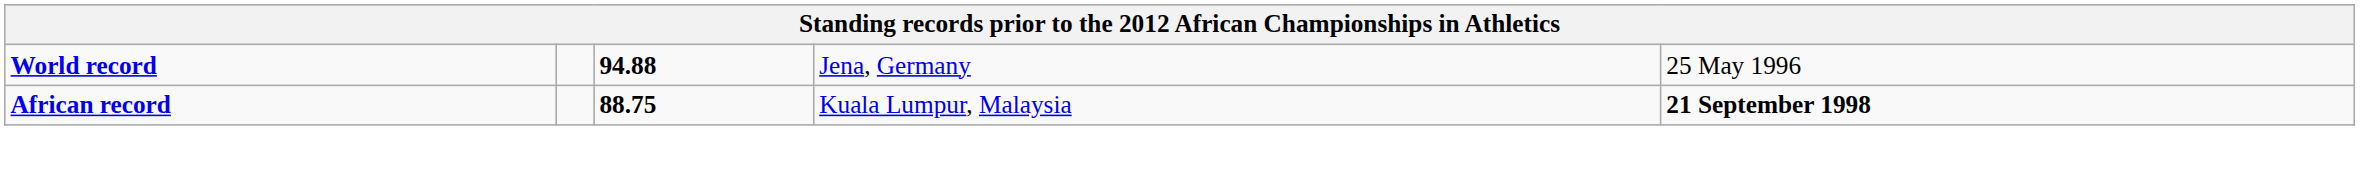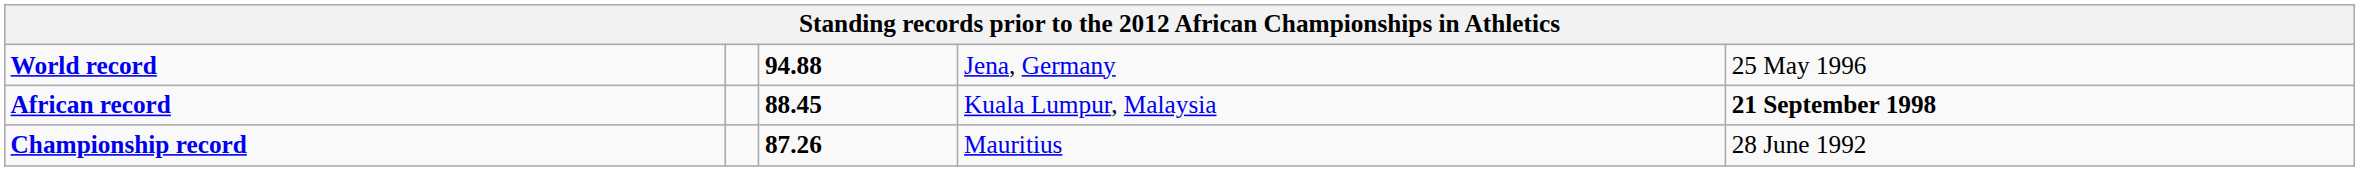 <table class="wikitable" width=75%>
 <tr>
 <th colspan="5">Standing records prior to the 2012 African Championships in Athletics</th>
 </tr>
 <tr>
 <td><strong><a href='#'>World record</a></strong></td>
 <td></td>
 <td><strong>94.88 </strong></td>
 <td><a href='#'>Jena</a>, <a href='#'>Germany</a></td>
 <td>25 May 1996</td>
 </tr>
 <tr>
 <td><strong><a href='#'>African record</a></strong></td>
 <td></td>
-<td><strong>88.75</strong></td>
+<td><strong>88.45</strong></td>
 <td><a href='#'>Kuala Lumpur</a>, <a href='#'>Malaysia</a></td>
 <td><strong>21 September 1998</strong></td>
 </tr>
+<tr>
+<td><strong><a href='#'>Championship record</a></strong></td>
+<td></td>
+<td><strong>87.26</strong></td>
+<td><a href='#'>Mauritius</a></td>
+<td>28 June 1992</td>
+</tr>
 </table>
